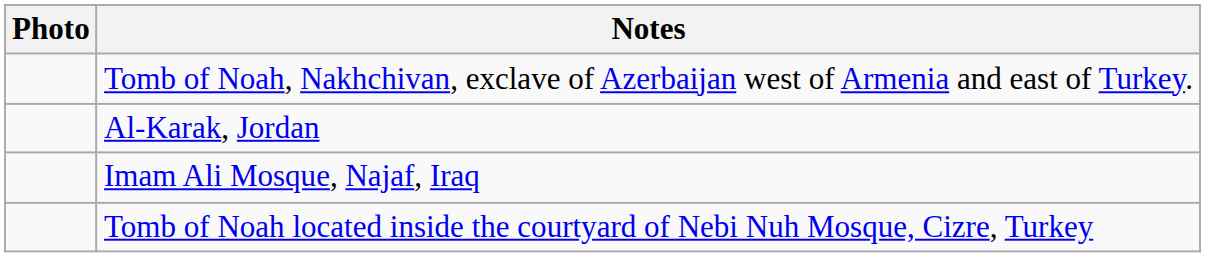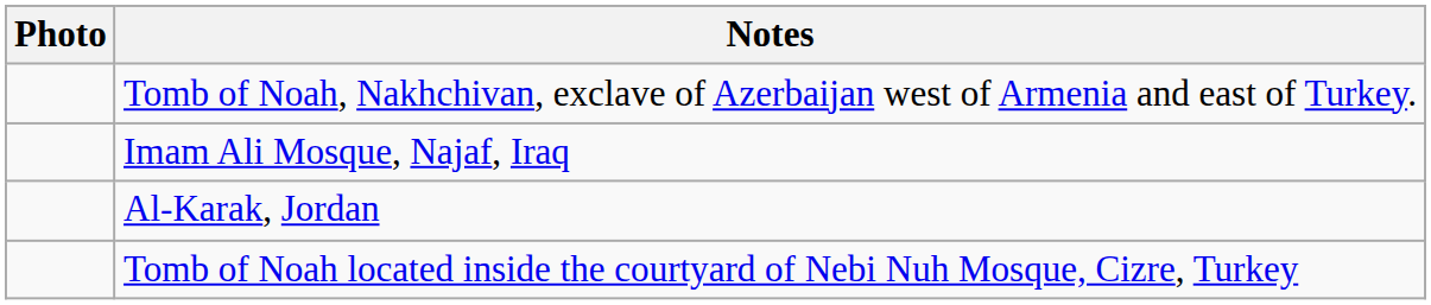 <table class="wikitable sortable">
 <tr>
 <th>Photo</th>
 <th>Notes</th>
 </tr>
 <tr>
 <td></td>
 <td><a href='#'>Tomb of Noah</a>, <a href='#'>Nakhchivan</a>, exclave of <a href='#'>Azerbaijan</a> west of <a href='#'>Armenia</a> and east of <a href='#'>Turkey</a>.</td>
 </tr>
 <tr>
 <td></td>
-<td><a href='#'>Al-Karak</a>, <a href='#'>Jordan</a></td>
+<td><a href='#'>Imam Ali Mosque</a>, <a href='#'>Najaf</a>, <a href='#'>Iraq</a></td>
 </tr>
 <tr>
 <td></td>
-<td><a href='#'>Imam Ali Mosque</a>, <a href='#'>Najaf</a>, <a href='#'>Iraq</a></td>
+<td><a href='#'>Al-Karak</a>, <a href='#'>Jordan</a></td>
 </tr>
 <tr>
 <td></td>
 <td><a href='#'>Tomb of Noah located inside the courtyard of Nebi Nuh Mosque, Cizre</a>, <a href='#'>Turkey</a></td>
 </tr>
 </table>
